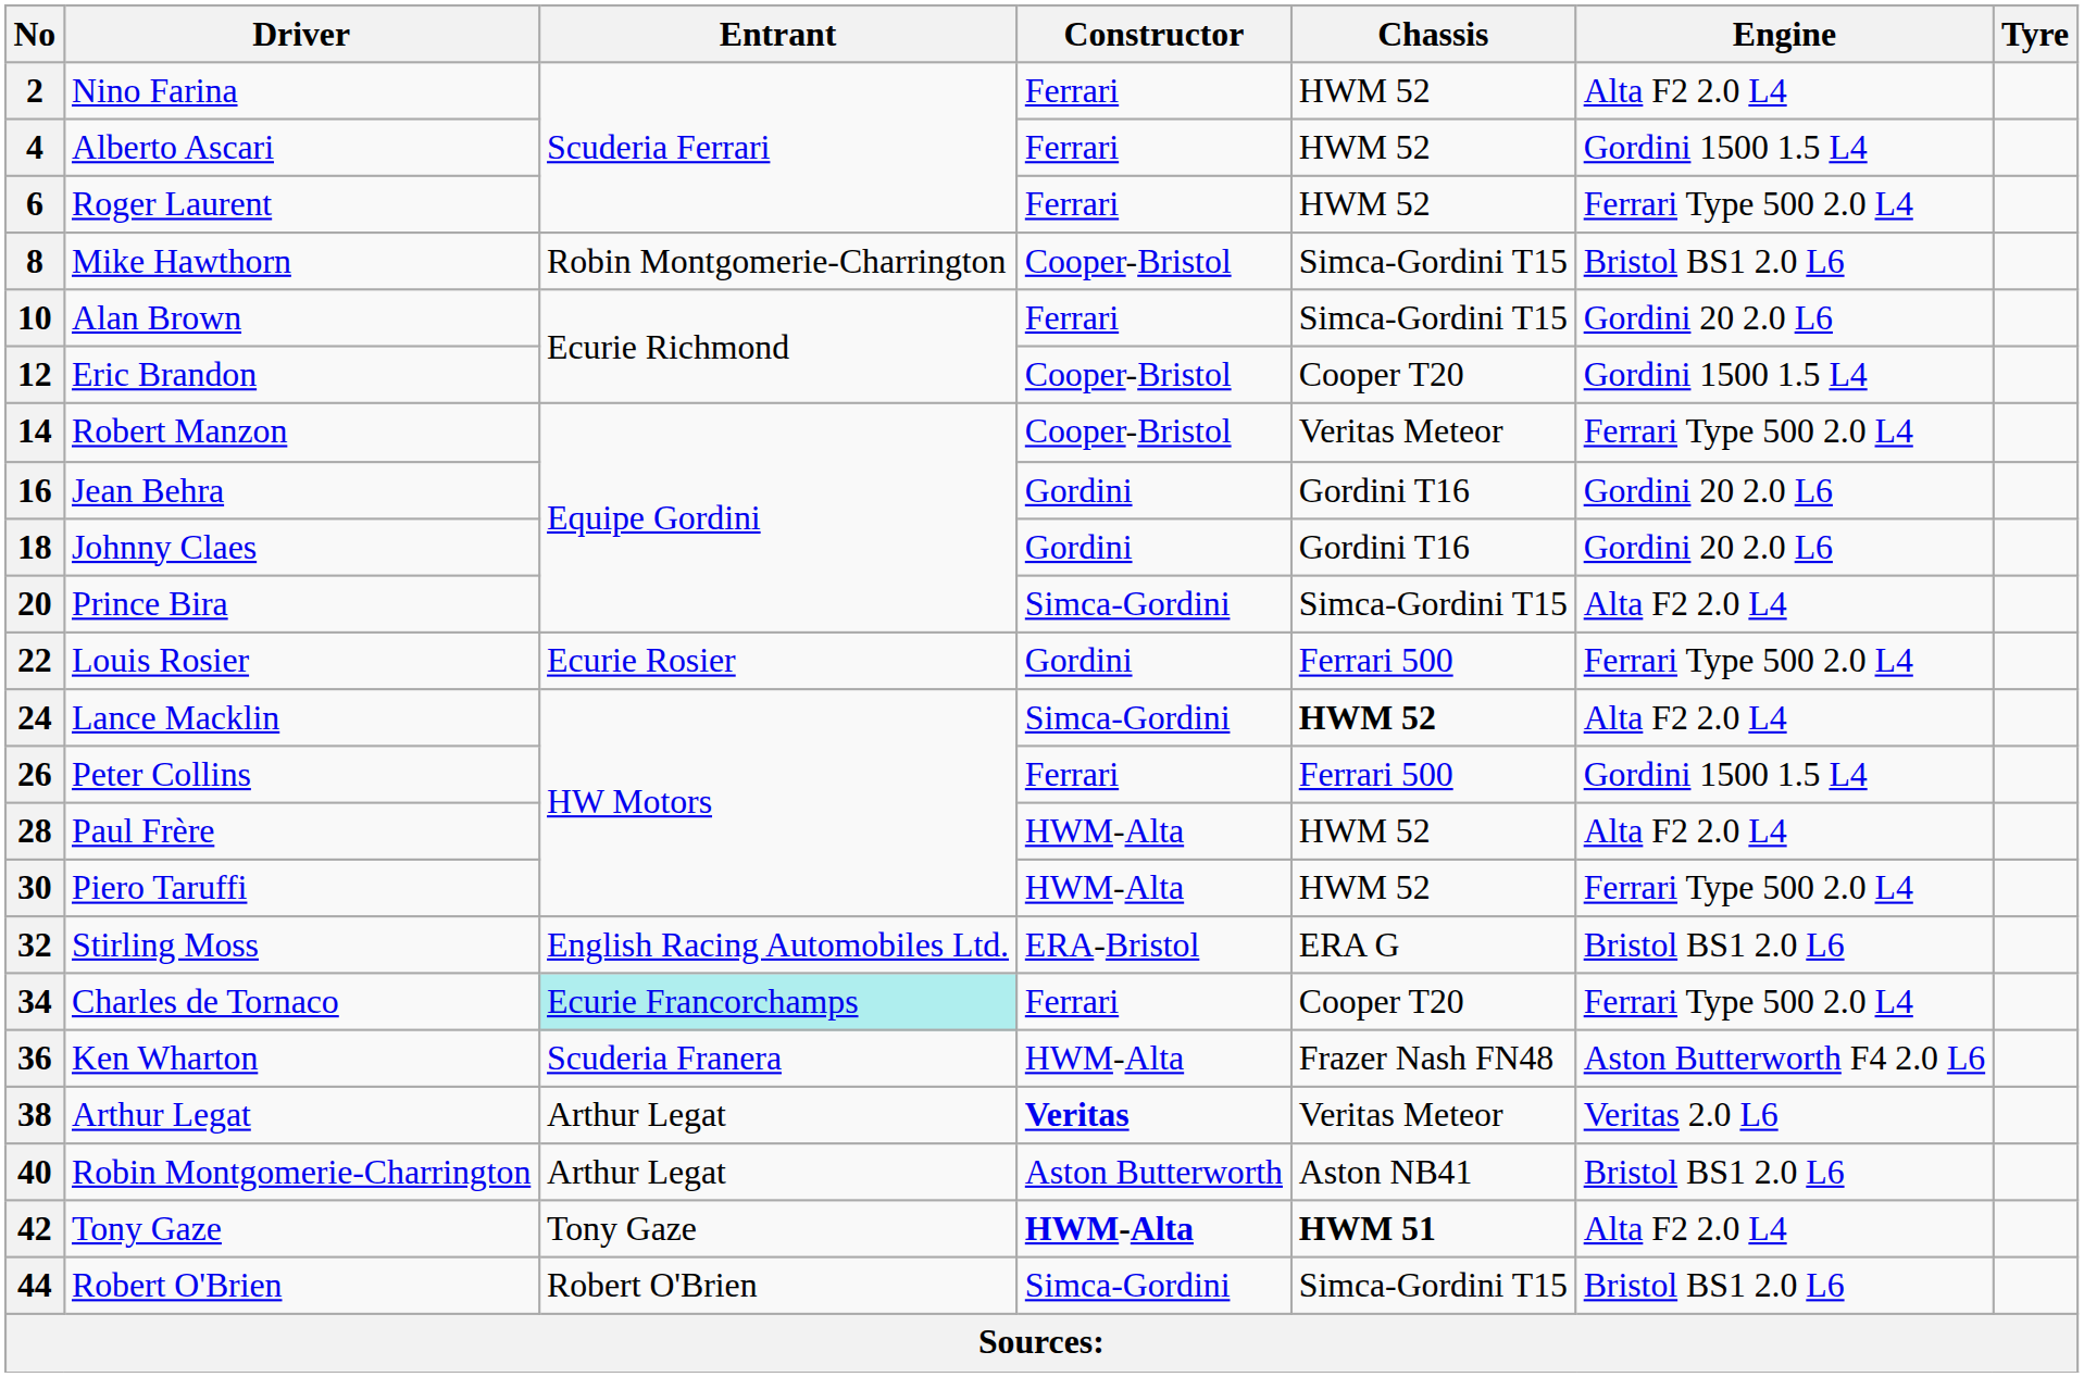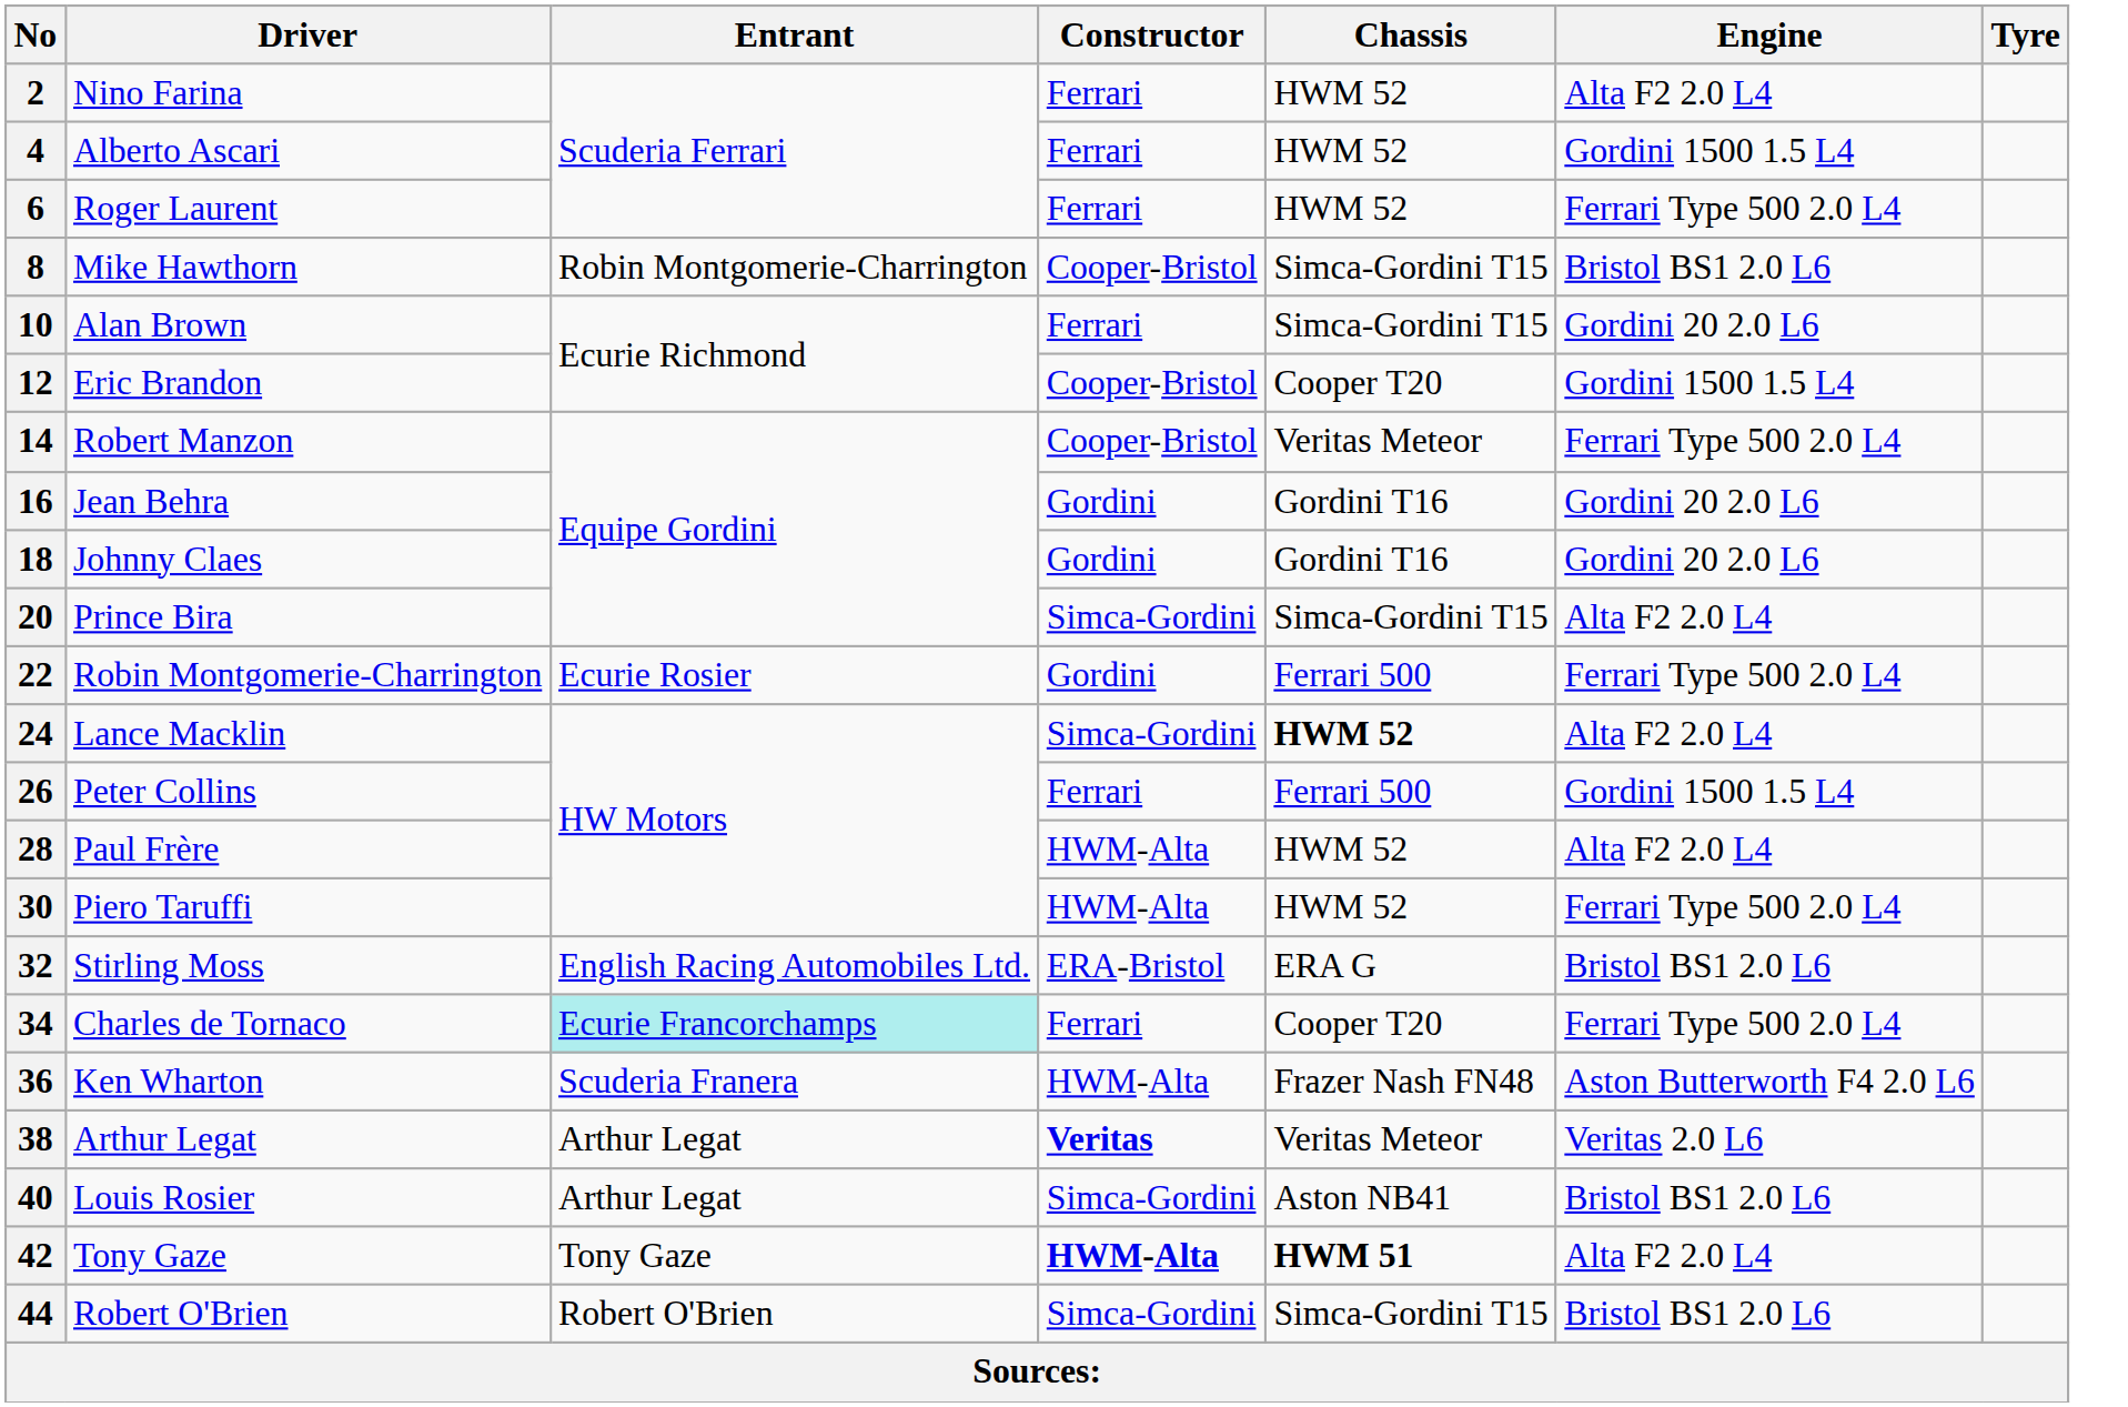 <table class="wikitable sortable" style="font-size: 95%;">
 <tr>
 <th>No</th>
 <th>Driver</th>
 <th>Entrant</th>
 <th>Constructor</th>
 <th>Chassis</th>
 <th>Engine</th>
 <th>Tyre</th>
 </tr>
 <tr>
 <th>2</th>
 <td> <a href='#'>Nino Farina</a></td>
 <td rowspan=3><a href='#'>Scuderia Ferrari</a></td>
 <td><a href='#'>Ferrari</a></td>
 <td>HWM 52</td>
 <td><a href='#'>Alta</a> F2 2.0 <a href='#'>L4</a></td>
 <td align="center"></td>
 </tr>
 <tr>
 <th>4</th>
 <td> <a href='#'>Alberto Ascari</a></td>
 <td><a href='#'>Ferrari</a></td>
 <td>HWM 52</td>
 <td><a href='#'>Gordini</a> 1500 1.5 <a href='#'>L4</a></td>
 <td align="center"></td>
 </tr>
 <tr>
 <th>6</th>
 <td> <a href='#'>Roger Laurent</a></td>
 <td><a href='#'>Ferrari</a></td>
 <td>HWM 52</td>
 <td><a href='#'>Ferrari</a> Type 500 2.0 <a href='#'>L4</a></td>
 <td align="center"></td>
 </tr>
 <tr>
 <th>8</th>
 <td> <a href='#'>Mike Hawthorn</a></td>
 <td>Robin Montgomerie-Charrington</td>
 <td><a href='#'>Cooper</a>-<a href='#'>Bristol</a></td>
 <td>Simca-Gordini T15</td>
 <td><a href='#'>Bristol</a> BS1 2.0 <a href='#'>L6</a></td>
 <td align="center"></td>
 </tr>
 <tr>
 <th>10</th>
 <td> <a href='#'>Alan Brown</a></td>
 <td rowspan=2>Ecurie Richmond</td>
 <td><a href='#'>Ferrari</a></td>
 <td>Simca-Gordini T15</td>
 <td><a href='#'>Gordini</a> 20 2.0 <a href='#'>L6</a></td>
 <td align="center"></td>
 </tr>
 <tr>
 <th>12</th>
 <td> <a href='#'>Eric Brandon</a></td>
 <td><a href='#'>Cooper</a>-<a href='#'>Bristol</a></td>
 <td>Cooper T20</td>
 <td><a href='#'>Gordini</a> 1500 1.5 <a href='#'>L4</a></td>
 <td align="center"></td>
 </tr>
 <tr>
 <th>14</th>
 <td> <a href='#'>Robert Manzon</a></td>
 <td rowspan=4><a href='#'>Equipe Gordini</a></td>
 <td><a href='#'>Cooper</a>-<a href='#'>Bristol</a></td>
 <td>Veritas Meteor</td>
 <td><a href='#'>Ferrari</a> Type 500 2.0 <a href='#'>L4</a></td>
 <td align="center"></td>
 </tr>
 <tr>
 <th>16</th>
 <td> <a href='#'>Jean Behra</a></td>
 <td><a href='#'>Gordini</a></td>
 <td>Gordini T16</td>
 <td><a href='#'>Gordini</a> 20 2.0 <a href='#'>L6</a></td>
 <td align="center"></td>
 </tr>
 <tr>
 <th>18</th>
 <td> <a href='#'>Johnny Claes</a></td>
 <td><a href='#'>Gordini</a></td>
 <td>Gordini T16</td>
 <td><a href='#'>Gordini</a> 20 2.0 <a href='#'>L6</a></td>
 <td align="center"></td>
 </tr>
 <tr>
 <th>20</th>
 <td> <a href='#'>Prince Bira</a></td>
 <td><a href='#'>Simca-Gordini</a></td>
 <td>Simca-Gordini T15</td>
 <td><a href='#'>Alta</a> F2 2.0 <a href='#'>L4</a></td>
 <td align="center"></td>
 </tr>
 <tr>
 <th>22</th>
-<td> <a href='#'>Louis Rosier</a></td>
+<td> <a href='#'>Robin Montgomerie-Charrington</a></td>
 <td><a href='#'>Ecurie Rosier</a></td>
 <td><a href='#'>Gordini</a></td>
 <td><a href='#'>Ferrari 500</a></td>
 <td><a href='#'>Ferrari</a> Type 500 2.0 <a href='#'>L4</a></td>
 <td align="center"></td>
 </tr>
 <tr>
 <th>24</th>
 <td> <a href='#'>Lance Macklin</a></td>
 <td rowspan=4><a href='#'>HW Motors</a></td>
 <td><a href='#'>Simca-Gordini</a></td>
 <td><strong>HWM 52</strong></td>
 <td><a href='#'>Alta</a> F2 2.0 <a href='#'>L4</a></td>
 <td align="center"></td>
 </tr>
 <tr>
 <th>26</th>
 <td> <a href='#'>Peter Collins</a></td>
 <td><a href='#'>Ferrari</a></td>
 <td><a href='#'>Ferrari 500</a></td>
 <td><a href='#'>Gordini</a> 1500 1.5 <a href='#'>L4</a></td>
 <td align="center"></td>
 </tr>
 <tr>
 <th>28</th>
 <td> <a href='#'>Paul Frère</a></td>
 <td><a href='#'>HWM</a>-<a href='#'>Alta</a></td>
 <td>HWM 52</td>
 <td><a href='#'>Alta</a> F2 2.0 <a href='#'>L4</a></td>
 <td align="center"></td>
 </tr>
 <tr>
 <th>30</th>
 <td> <a href='#'>Piero Taruffi</a></td>
 <td><a href='#'>HWM</a>-<a href='#'>Alta</a></td>
 <td>HWM 52</td>
 <td><a href='#'>Ferrari</a> Type 500 2.0 <a href='#'>L4</a></td>
 <td align="center"></td>
 </tr>
 <tr>
 <th>32</th>
 <td> <a href='#'>Stirling Moss</a></td>
 <td><a href='#'>English Racing Automobiles Ltd.</a></td>
 <td><a href='#'>ERA</a>-<a href='#'>Bristol</a></td>
 <td>ERA G</td>
 <td><a href='#'>Bristol</a> BS1 2.0 <a href='#'>L6</a></td>
 <td align="center"></td>
 </tr>
 <tr>
 <th>34</th>
 <td> <a href='#'>Charles de Tornaco</a></td>
 <td style="background: paleturquoise;"><a href='#'>Ecurie Francorchamps</a></td>
 <td><a href='#'>Ferrari</a></td>
 <td>Cooper T20</td>
 <td><a href='#'>Ferrari</a> Type 500 2.0 <a href='#'>L4</a></td>
 <td align="center"></td>
 </tr>
 <tr>
 <th>36</th>
 <td> <a href='#'>Ken Wharton</a></td>
 <td><a href='#'>Scuderia Franera</a></td>
 <td><a href='#'>HWM</a>-<a href='#'>Alta</a></td>
 <td>Frazer Nash FN48</td>
 <td><a href='#'>Aston Butterworth</a> F4 2.0 <a href='#'>L6</a></td>
 <td align="center"></td>
 </tr>
 <tr>
 <th>38</th>
 <td> <a href='#'>Arthur Legat</a></td>
 <td>Arthur Legat</td>
 <td><strong><a href='#'>Veritas</a></strong></td>
 <td>Veritas Meteor</td>
 <td><a href='#'>Veritas</a> 2.0 <a href='#'>L6</a></td>
 <td align="center"></td>
 </tr>
 <tr>
 <th>40</th>
-<td> <a href='#'>Robin Montgomerie-Charrington</a></td>
+<td> <a href='#'>Louis Rosier</a></td>
 <td>Arthur Legat</td>
-<td><a href='#'>Aston Butterworth</a></td>
+<td><a href='#'>Simca-Gordini</a></td>
 <td>Aston NB41</td>
 <td><a href='#'>Bristol</a> BS1 2.0 <a href='#'>L6</a></td>
 <td align="center"></td>
 </tr>
 <tr>
 <th>42</th>
 <td> <a href='#'>Tony Gaze</a></td>
 <td>Tony Gaze</td>
 <td><strong><a href='#'>HWM</a>-<a href='#'>Alta</a></strong></td>
 <td><strong>HWM 51</strong></td>
 <td><a href='#'>Alta</a> F2 2.0 <a href='#'>L4</a></td>
 <td align="center"></td>
 </tr>
 <tr>
 <th>44</th>
 <td> <a href='#'>Robert O'Brien</a></td>
 <td>Robert O'Brien</td>
 <td><a href='#'>Simca-Gordini</a></td>
 <td>Simca-Gordini T15</td>
 <td><a href='#'>Bristol</a> BS1 2.0 <a href='#'>L6</a></td>
 <td align="center"></td>
 </tr>
 <tr style="background-color:#E5E4E2" align="center">
 <th colspan=7>Sources:</th>
 </tr>
 <tr>
 </tr>
 </table>
